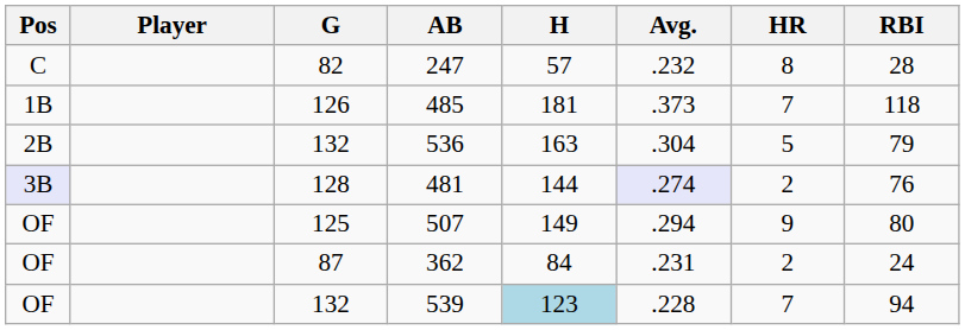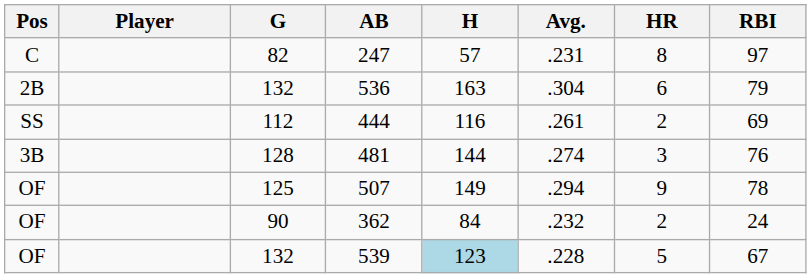 <table class="wikitable sortable">
 <tr>
 <th bgcolor="#DDDDFF" width="5%">Pos</th>
 <th bgcolor="#DDDDFF" width="16%">Player</th>
 <th bgcolor="#DDDDFF" width="9%">G</th>
 <th bgcolor="#DDDDFF" width="9%">AB</th>
 <th bgcolor="#DDDDFF" width="9%">H</th>
 <th bgcolor="#DDDDFF" width="9%">Avg.</th>
 <th bgcolor="#DDDDFF" width="9%">HR</th>
 <th bgcolor="#DDDDFF" width="9%">RBI</th>
 </tr>
 <tr align="center">
 <td>C</td>
 <td></td>
 <td>82</td>
 <td>247</td>
 <td>57</td>
-<td>.232</td>
+<td>.231</td>
 <td>8</td>
-<td>28</td>
-</tr>
-<tr align="center">
-<td>1B</td>
-<td></td>
-<td>126</td>
-<td>485</td>
-<td>181</td>
-<td>.373</td>
-<td>7</td>
-<td>118</td>
+<td>97</td>
 </tr>
 <tr align="center">
 <td>2B</td>
 <td></td>
 <td>132</td>
 <td>536</td>
 <td>163</td>
 <td>.304</td>
-<td>5</td>
+<td>6</td>
 <td>79</td>
 </tr>
 <tr align="center">
-<td style="background: lavender;">3B</td>
+<td>SS</td>
+<td></td>
+<td>112</td>
+<td>444</td>
+<td>116</td>
+<td>.261</td>
+<td>2</td>
+<td>69</td>
+</tr>
+<tr align="center">
+<td>3B</td>
 <td></td>
 <td>128</td>
 <td>481</td>
 <td>144</td>
-<td style="background: lavender;">.274</td>
-<td>2</td>
+<td>.274</td>
+<td>3</td>
 <td>76</td>
 </tr>
 <tr align="center">
 <td>OF</td>
 <td></td>
 <td>125</td>
 <td>507</td>
 <td>149</td>
 <td>.294</td>
 <td>9</td>
-<td>80</td>
+<td>78</td>
 </tr>
 <tr align="center">
 <td>OF</td>
 <td></td>
-<td>87</td>
+<td>90</td>
 <td>362</td>
 <td>84</td>
-<td>.231</td>
+<td>.232</td>
 <td>2</td>
 <td>24</td>
 </tr>
 <tr align="center">
 <td>OF</td>
 <td></td>
 <td>132</td>
 <td>539</td>
 <td style="background: lightblue;">123</td>
 <td>.228</td>
-<td>7</td>
-<td>94</td>
+<td>5</td>
+<td>67</td>
 </tr>
 </table>
